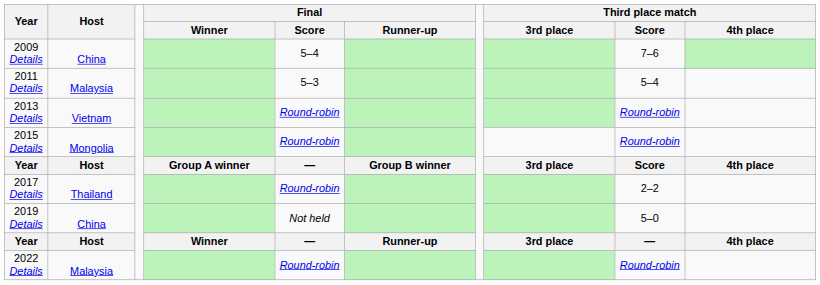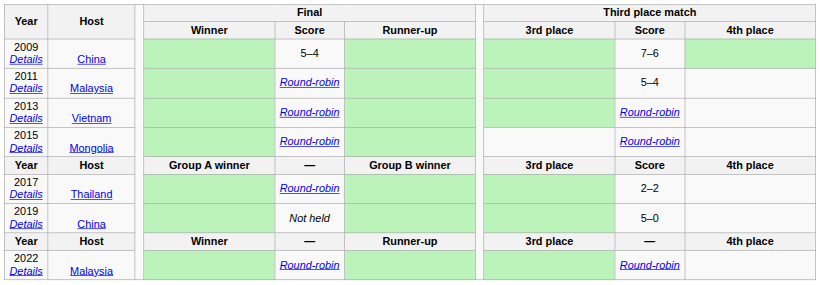 <table class="wikitable" style="text-align: center;">
 <tr>
 <th rowspan=2 width=5%>Year</th>
 <th rowspan=2 width=10%>Host</th>
 <td width=1% rowspan=13></td>
 <th colspan=3>Final</th>
 <td width=1% rowspan=13></td>
 <th colspan=3>Third place match</th>
 </tr>
 <tr>
 <th width=15%>Winner</th>
 <th width=8%>Score</th>
 <th width=15%>Runner-up</th>
 <th width=15%>3rd place</th>
 <th width=8%>Score</th>
 <th width=15%>4th place</th>
 </tr>
 <tr>
 <td>2009<br><em><a href='#'>Details</a></em></td>
 <td> <br> <a href='#'>China</a></td>
 <td style="background:#BBF3BB;"></td>
 <td>5–4</td>
 <td style="background:#BBF3BB;"></td>
 <td style="background:#BBF3BB;"></td>
 <td>7–6</td>
 <td style="background:#BBF3BB;"></td>
 </tr>
 <tr>
 <td>2011<br><em><a href='#'>Details</a></em></td>
 <td> <br> <a href='#'>Malaysia</a></td>
 <td style="background:#BBF3BB;"></td>
-<td>5–3 </td>
+<td><em><a href='#'>Round-robin</a></em></td>
 <td style="background:#BBF3BB;"></td>
 <td style="background:#BBF3BB;"></td>
 <td>5–4</td>
 <td></td>
 </tr>
 <tr>
 <td>2013<br><em><a href='#'>Details</a></em></td>
 <td> <br> <a href='#'>Vietnam</a></td>
 <td style="background:#BBF3BB;"></td>
 <td><em><a href='#'>Round-robin</a></em></td>
 <td style="background:#BBF3BB;"></td>
 <td style="background:#BBF3BB;"></td>
 <td><em><a href='#'>Round-robin</a></em></td>
 <td></td>
 </tr>
 <tr>
 <td>2015<br><em><a href='#'>Details</a></em></td>
 <td> <br> <a href='#'>Mongolia</a></td>
 <td style="background:#BBF3BB;"></td>
 <td><em><a href='#'>Round-robin</a></em></td>
 <td style="background:#BBF3BB;"></td>
 <td></td>
 <td><em><a href='#'>Round-robin</a></em></td>
 <td></td>
 </tr>
 <tr>
 <th width=5%>Year</th>
 <th width=10%>Host</th>
 <th width=15%>Group A winner</th>
 <th width=8%>—</th>
 <th width=15%>Group B winner</th>
 <th width=15%>3rd place</th>
 <th width=8%>Score</th>
 <th width=15%>4th place</th>
 </tr>
 <tr>
 <td>2017<br><em><a href='#'>Details</a></em></td>
 <td> <br> <a href='#'>Thailand</a></td>
 <td style="background:#BBF3BB;"></td>
 <td><em><a href='#'>Round-robin</a></em></td>
 <td style="background:#BBF3BB;"></td>
 <td style="background:#BBF3BB;"></td>
 <td>2–2 <br> </td>
 <td></td>
 </tr>
 <tr>
 <td>2019<br><em><a href='#'>Details</a></em></td>
 <td> <br> <a href='#'>China</a></td>
 <td style="background:#BBF3BB;"></td>
 <td><em>Not held</em></td>
 <td style="background:#BBF3BB;"></td>
 <td style="background:#BBF3BB;"></td>
 <td>5–0</td>
 <td></td>
 </tr>
 <tr>
 <th width=5%>Year</th>
 <th width=10%>Host</th>
 <th width=15%>Winner</th>
 <th width=8%>—</th>
 <th width=15%>Runner-up</th>
 <th width=15%>3rd place</th>
 <th width=8%>—</th>
 <th width=15%>4th place</th>
 </tr>
 <tr>
 <td>2022<br><em><a href='#'>Details</a></em></td>
 <td> <br> <a href='#'>Malaysia</a></td>
 <td style="background:#BBF3BB;"></td>
 <td><em><a href='#'>Round-robin</a></em></td>
 <td style="background:#BBF3BB;"></td>
 <td style="background:#BBF3BB;"></td>
 <td><em><a href='#'>Round-robin</a></em></td>
 <td></td>
 </tr>
 </table>
